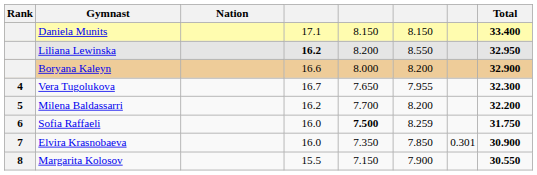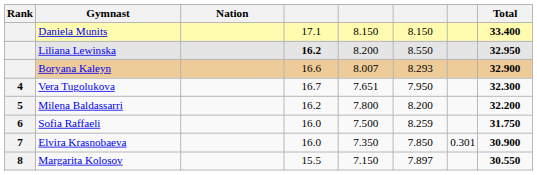 <table class="wikitable sortable" style="text-align:center; font-size:85%">
 <tr>
 <th scope="col" style="width:20px;">Rank</th>
 <th ! scope="col" style="width:170px;">Gymnast</th>
 <th ! scope="col" style="width:120px;">Nation</th>
 <th ! scope="col" style="width:60px;"></th>
 <th ! scope="col" style="width:60px;"></th>
 <th ! scope="col" style="width:60px;"></th>
 <th ! scope="col" style="width:30px;"></th>
 <th ! scope="col" style="width:60px;">Total</th>
 </tr>
 <tr bgcolor=fffcaf>
 <th scope=row></th>
 <td align=left><a href='#'>Daniela Munits</a></td>
 <td align=left></td>
 <td>17.1</td>
 <td>8.150</td>
 <td>8.150</td>
 <td></td>
 <td><strong>33.400</strong></td>
 </tr>
 <tr bgcolor=e5e5e5>
 <th scope=row></th>
 <td align=left><a href='#'>Liliana Lewinska</a></td>
 <td align=left></td>
 <td><strong>16.2</strong></td>
 <td>8.200</td>
 <td>8.550</td>
 <td></td>
 <td><strong>32.950</strong></td>
 </tr>
 <tr bgcolor=eecc99>
 <th scope=row></th>
 <td align=left><a href='#'>Boryana Kaleyn</a></td>
 <td align=left></td>
 <td>16.6</td>
-<td>8.000</td>
-<td>8.200</td>
+<td>8.007</td>
+<td>8.293</td>
 <td></td>
 <td><strong>32.900</strong></td>
 </tr>
 <tr>
 <th scope=row>4</th>
 <td align=left><a href='#'>Vera Tugolukova</a></td>
 <td align=left></td>
 <td>16.7</td>
-<td>7.650</td>
-<td>7.955</td>
+<td>7.651</td>
+<td>7.950</td>
 <td></td>
 <td><strong>32.300</strong></td>
 </tr>
 <tr>
 <th scope=row>5</th>
 <td align=left><a href='#'>Milena Baldassarri</a></td>
 <td align=left></td>
 <td>16.2</td>
-<td>7.700</td>
+<td>7.800</td>
 <td>8.200</td>
 <td></td>
 <td><strong>32.200</strong></td>
 </tr>
 <tr>
 <th scope=row>6</th>
 <td align=left><a href='#'>Sofia Raffaeli</a></td>
 <td align=left></td>
 <td>16.0</td>
-<td><strong>7.500</strong></td>
+<td>7.500</td>
 <td>8.259</td>
 <td></td>
 <td><strong>31.750</strong></td>
 </tr>
 <tr>
 <th scope=row>7</th>
 <td align=left><a href='#'>Elvira Krasnobaeva</a></td>
 <td align=left></td>
 <td>16.0</td>
 <td>7.350</td>
 <td>7.850</td>
 <td>0.301</td>
 <td><strong>30.900</strong></td>
 </tr>
 <tr>
 <th scope=row>8</th>
 <td align=left><a href='#'>Margarita Kolosov</a></td>
 <td align=left></td>
 <td>15.5</td>
 <td>7.150</td>
-<td>7.900</td>
+<td>7.897</td>
 <td></td>
 <td><strong>30.550</strong></td>
 </tr>
 </table>
